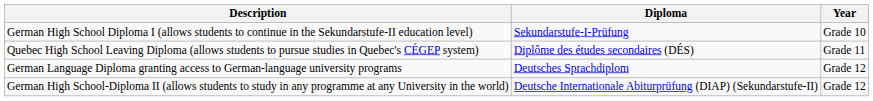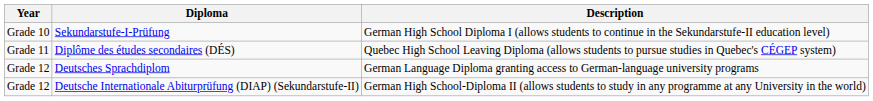 <table class="wikitable">
 <tr>
+<th>Year</th>
+<th>Diploma</th>
 <th>Description</th>
-<th>Diploma</th>
-<th>Year</th>
 </tr>
 <tr>
+<td>Grade 10</td>
+<td><a href='#'>Sekundarstufe-I-Prüfung</a></td>
 <td>German High School Diploma I (allows students to continue in the Sekundarstufe-II education level)</td>
-<td><a href='#'>Sekundarstufe-I-Prüfung</a></td>
-<td>Grade 10</td>
 </tr>
 <tr>
+<td>Grade 11</td>
+<td><a href='#'>Diplôme des études secondaires</a> (DÉS)</td>
 <td>Quebec High School Leaving Diploma (allows students to pursue studies in Quebec's <a href='#'>CÉGEP</a> system)</td>
-<td><a href='#'>Diplôme des études secondaires</a> (DÉS)</td>
-<td>Grade 11</td>
 </tr>
 <tr>
+<td>Grade 12</td>
+<td><a href='#'>Deutsches Sprachdiplom</a></td>
 <td>German Language Diploma granting access to German-language university programs</td>
-<td><a href='#'>Deutsches Sprachdiplom</a></td>
-<td>Grade 12</td>
 </tr>
 <tr>
+<td>Grade 12</td>
+<td><a href='#'>Deutsche Internationale Abiturprüfung</a> (DIAP) (Sekundarstufe-II)</td>
 <td>German High School-Diploma II (allows students to study in any programme at any University in the world)</td>
-<td><a href='#'>Deutsche Internationale Abiturprüfung</a> (DIAP) (Sekundarstufe-II)</td>
-<td>Grade 12</td>
 </tr>
 </table>
